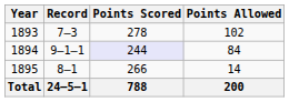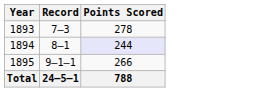 <table class="wikitable">
 <tr>
 <th>Year</th>
 <th>Record</th>
 <th>Points Scored</th>
-<th>Points Allowed</th>
 </tr>
 <tr style="text-align: center;">
 <td>1893</td>
 <td>7–3</td>
 <td>278</td>
-<td>102</td>
 </tr>
 <tr style="text-align: center;">
 <td>1894</td>
-<td>9–1–1</td>
+<td>8–1</td>
 <td style="background: lavender;">244</td>
-<td>84</td>
 </tr>
 <tr style="text-align: center;">
 <td>1895</td>
-<td>8–1</td>
+<td>9–1–1</td>
 <td>266</td>
-<td>14</td>
 </tr>
 <tr>
 <th>Total</th>
 <th>24–5–1</th>
 <th>788</th>
-<th>200</th>
 </tr>
 </table>
